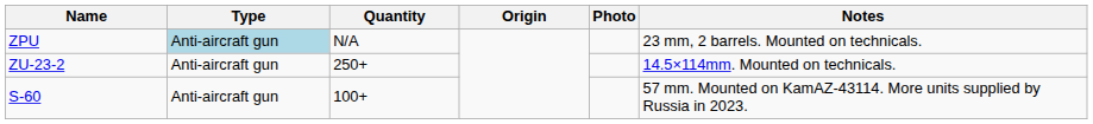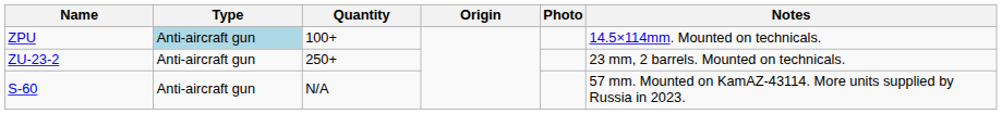 <table class="wikitable" style="width:90%;">
 <tr>
 <th style="width:15%;">Name</th>
 <th style="width:15%;">Type</th>
 <th style="width:12%;">Quantity</th>
 <th style="width:12%;">Origin</th>
 <th>Photo</th>
 <th>Notes</th>
 </tr>
 <tr>
 <td><a href='#'>ZPU</a></td>
 <td style="background: lightblue;">Anti-aircraft gun</td>
-<td>N/A</td>
+<td>100+</td>
 <td rowspan="3"></td>
 <td></td>
-<td>23 mm, 2 barrels. Mounted on technicals.</td>
+<td><a href='#'>14.5×114mm</a>. Mounted on technicals.</td>
 </tr>
 <tr>
 <td><a href='#'>ZU-23-2</a></td>
 <td>Anti-aircraft gun</td>
 <td>250+</td>
 <td></td>
-<td><a href='#'>14.5×114mm</a>. Mounted on technicals.</td>
+<td>23 mm, 2 barrels. Mounted on technicals.</td>
 </tr>
 <tr>
 <td><a href='#'>S-60</a></td>
 <td>Anti-aircraft gun</td>
-<td>100+</td>
+<td>N/A</td>
 <td></td>
 <td>57 mm. Mounted on KamAZ-43114. More units supplied by Russia in 2023.</td>
 </tr>
 </table>
